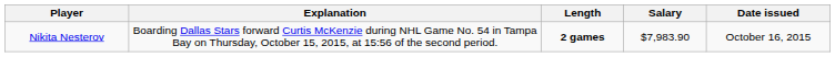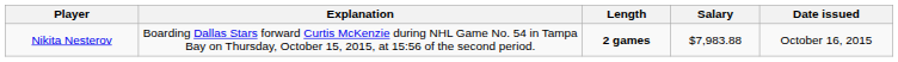 <table class="wikitable" style="width:75em; text-align:center;">
 <tr>
 <th style="width:15%;">Player</th>
 <th style="width:50%;">Explanation</th>
 <th style="width:10%;">Length</th>
 <th style="width:10%;">Salary</th>
 <th style="width:15%;">Date issued</th>
 </tr>
 <tr>
 <td><a href='#'>Nikita Nesterov</a></td>
 <td>Boarding <a href='#'>Dallas Stars</a> forward <a href='#'>Curtis McKenzie</a> during NHL Game No. 54 in Tampa Bay on Thursday, October 15, 2015, at 15:56 of the second period.</td>
 <td><strong>2 games</strong></td>
-<td>$7,983.90</td>
+<td>$7,983.88</td>
 <td>October 16, 2015</td>
 </tr>
 </table>
